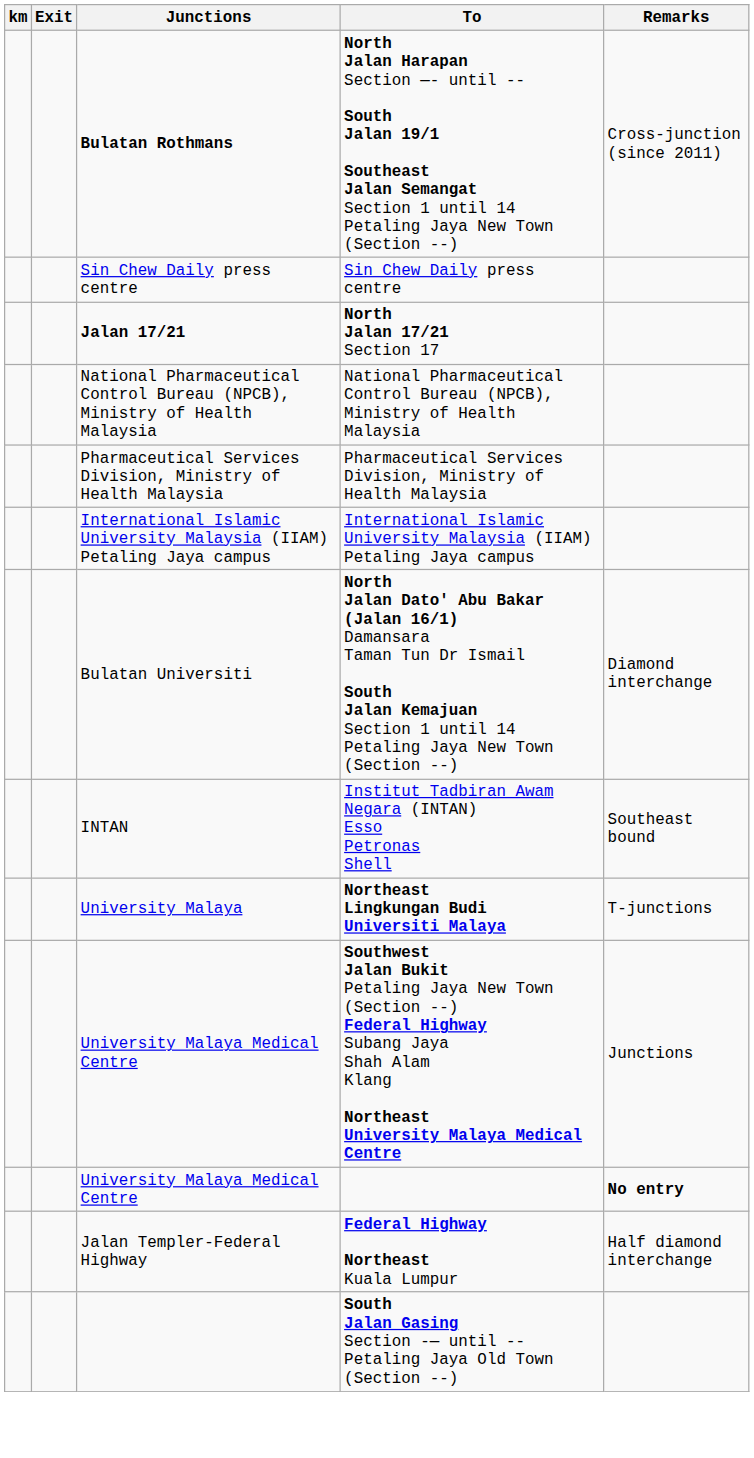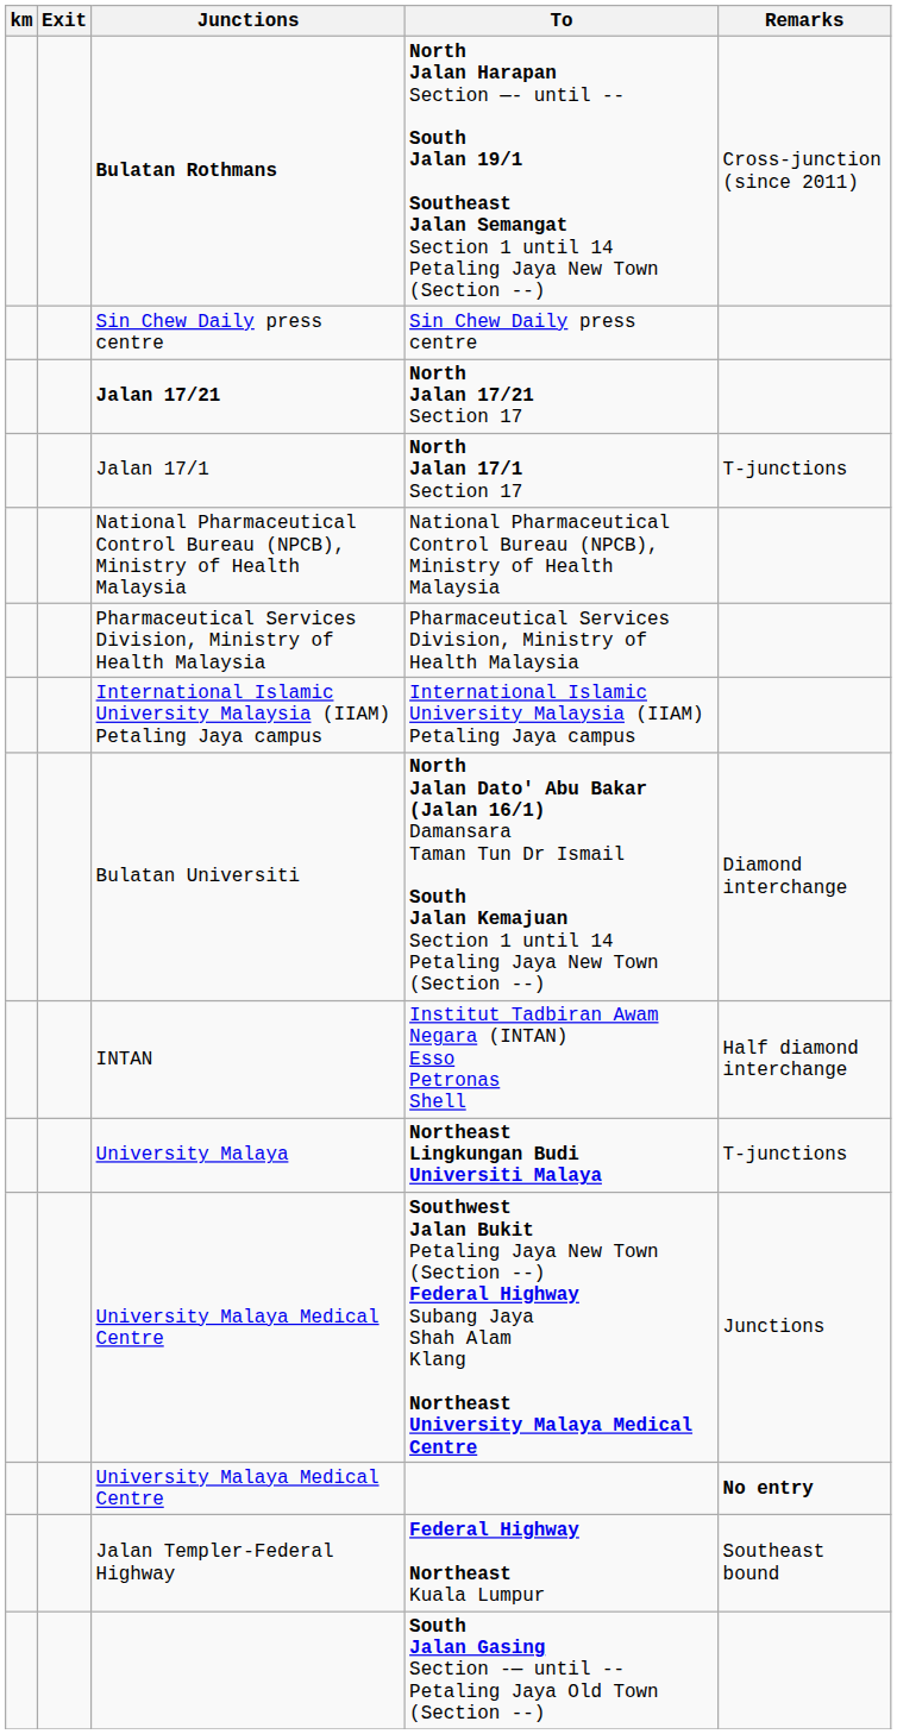 <table class="wikitable">
 <tr>
 <th>km</th>
 <th>Exit</th>
 <th>Junctions</th>
 <th>To</th>
 <th>Remarks</th>
 </tr>
 <tr>
 <td></td>
 <td></td>
 <td><strong>Bulatan Rothmans</strong></td>
 <td><strong>North</strong><br><strong>Jalan Harapan</strong><br>Section —- until --<br><br><strong>South</strong><br><strong>Jalan 19/1</strong><br><br><strong>Southeast</strong><br><strong>Jalan Semangat</strong><br>Section 1 until 14<br>Petaling Jaya New Town (Section --)</td>
 <td>Cross-junction (since 2011)</td>
 </tr>
 <tr>
 <td></td>
 <td></td>
 <td><a href='#'>Sin Chew Daily</a> press centre</td>
 <td><a href='#'>Sin Chew Daily</a> press centre</td>
 <td></td>
 </tr>
 <tr>
 <td></td>
 <td></td>
 <td><strong>Jalan 17/21</strong></td>
 <td><strong>North</strong><br><strong>Jalan 17/21</strong><br>Section 17</td>
 <td></td>
+</tr>
+<tr>
+<td></td>
+<td></td>
+<td>Jalan 17/1</td>
+<td><strong>North</strong><br><strong>Jalan 17/1</strong><br>Section 17</td>
+<td>T-junctions</td>
 </tr>
 <tr>
 <td></td>
 <td></td>
 <td>National Pharmaceutical Control Bureau (NPCB), Ministry of Health Malaysia</td>
 <td>National Pharmaceutical Control Bureau (NPCB), Ministry of Health Malaysia</td>
 <td></td>
 </tr>
 <tr>
 <td></td>
 <td></td>
 <td>Pharmaceutical Services Division, Ministry of Health Malaysia</td>
 <td>Pharmaceutical Services Division, Ministry of Health Malaysia</td>
 <td></td>
 </tr>
 <tr>
 <td></td>
 <td></td>
 <td><a href='#'>International Islamic University Malaysia</a> (IIAM) Petaling Jaya campus</td>
 <td><a href='#'>International Islamic University Malaysia</a> (IIAM) Petaling Jaya campus</td>
 <td></td>
 </tr>
 <tr>
 <td></td>
 <td></td>
 <td>Bulatan Universiti</td>
 <td><strong>North</strong><br><strong>Jalan Dato' Abu Bakar (Jalan 16/1)</strong><br>Damansara<br>Taman Tun Dr Ismail<br><br><strong>South</strong><br><strong>Jalan Kemajuan</strong><br>Section 1 until 14<br>Petaling Jaya New Town (Section --)</td>
 <td>Diamond interchange</td>
 </tr>
 <tr>
 <td></td>
 <td></td>
 <td>INTAN</td>
 <td><a href='#'>Institut Tadbiran Awam Negara</a> (INTAN)<br>  <a href='#'>Esso</a><br>  <a href='#'>Petronas</a><br>  <a href='#'>Shell</a></td>
-<td>Southeast bound</td>
+<td>Half diamond interchange</td>
 </tr>
 <tr>
 <td></td>
 <td></td>
 <td><a href='#'>University Malaya</a></td>
 <td><strong>Northeast</strong><br><strong>Lingkungan Budi</strong><br><strong><a href='#'>Universiti Malaya</a></strong></td>
 <td>T-junctions</td>
 </tr>
 <tr>
 <td></td>
 <td></td>
 <td><a href='#'>University Malaya Medical Centre</a> </td>
 <td><strong>Southwest</strong><br><strong>Jalan Bukit</strong><br>Petaling Jaya New Town (Section --)<br> <strong><a href='#'>Federal Highway</a></strong><br>Subang Jaya<br>Shah Alam<br>Klang<br><br><strong>Northeast</strong><br><strong><a href='#'>University Malaya Medical Centre</a></strong> <br></td>
 <td>Junctions</td>
 </tr>
 <tr>
 <td></td>
 <td></td>
 <td><a href='#'>University Malaya Medical Centre</a> </td>
 <td></td>
 <td><strong>No entry</strong></td>
 </tr>
 <tr>
 <td></td>
 <td></td>
 <td>Jalan Templer-Federal Highway</td>
 <td> <strong><a href='#'>Federal Highway</a></strong><br><br><strong>Northeast</strong><br>Kuala Lumpur</td>
-<td>Half diamond interchange</td>
+<td>Southeast bound</td>
 </tr>
 <tr>
 <td></td>
 <td></td>
 <td></td>
 <td><strong>South</strong><br><strong><a href='#'>Jalan Gasing</a></strong><br>Section -— until --<br>Petaling Jaya Old Town (Section --)</td>
 <td></td>
 </tr>
 </table>
